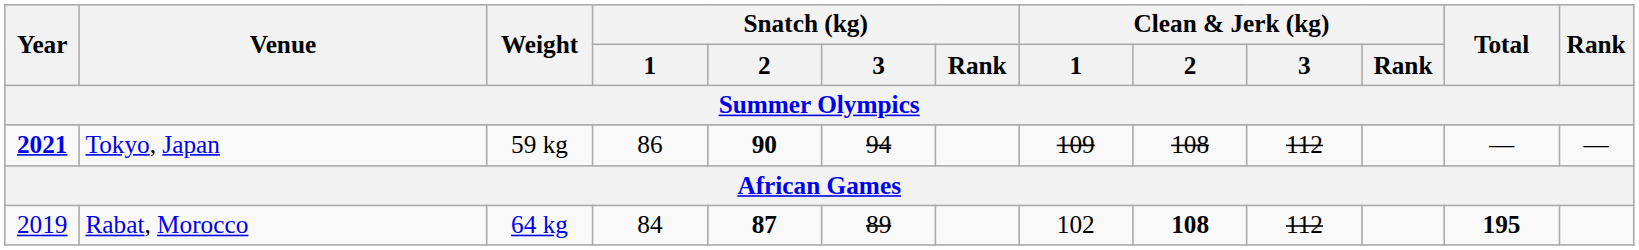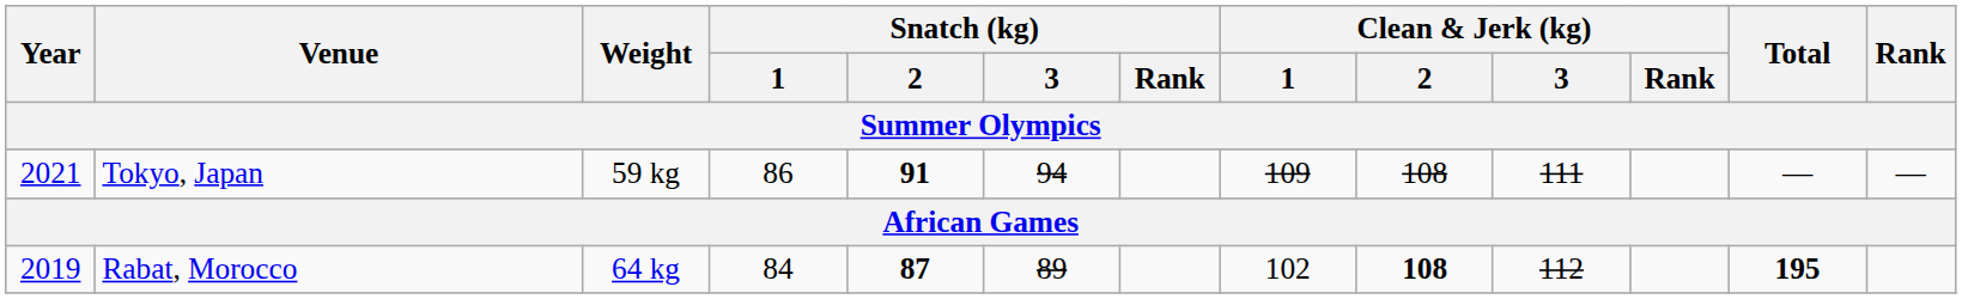 <table class = "wikitable" style="text-align:center;">
 <tr>
 <th rowspan=2 width=40>Year</th>
 <th rowspan=2 width=250>Venue</th>
 <th rowspan=2 width=60>Weight</th>
 <th colspan=4>Snatch (kg)</th>
 <th colspan=4>Clean & Jerk (kg)</th>
 <th rowspan=2 width=65>Total</th>
 <th rowspan=2 width=40>Rank</th>
 </tr>
 <tr>
 <th width=65>1</th>
 <th width=65>2</th>
 <th width=65>3</th>
 <th width=45>Rank</th>
 <th width=65>1</th>
 <th width=65>2</th>
 <th width=65>3</th>
 <th width=45>Rank</th>
 </tr>
 <tr>
 <th colspan=13><a href='#'>Summer Olympics</a></th>
 </tr>
 <tr>
-<td><strong><a href='#'>2021</a></strong></td>
+<td><a href='#'>2021</a></td>
 <td align=left> <a href='#'>Tokyo</a>, <a href='#'>Japan</a></td>
 <td>59 kg</td>
 <td>86</td>
-<td><strong>90</strong></td>
+<td><strong>91</strong></td>
 <td><s>94</s></td>
 <td></td>
 <td><s>109</s></td>
 <td><s>108</s></td>
-<td><s>112</s></td>
+<td><s>111</s></td>
 <td></td>
 <td>—</td>
 <td>—</td>
 </tr>
 <tr>
 <th colspan=13><a href='#'>African Games</a></th>
 </tr>
 <tr>
 <td><a href='#'>2019</a></td>
 <td align=left> <a href='#'>Rabat</a>, <a href='#'>Morocco</a></td>
 <td><a href='#'>64 kg</a></td>
 <td>84</td>
 <td><strong>87</strong></td>
 <td><s>89</s></td>
 <td></td>
 <td>102</td>
 <td><strong>108</strong></td>
 <td><s>112</s></td>
 <td></td>
 <td><strong>195</strong></td>
 <td></td>
 </tr>
 </table>
